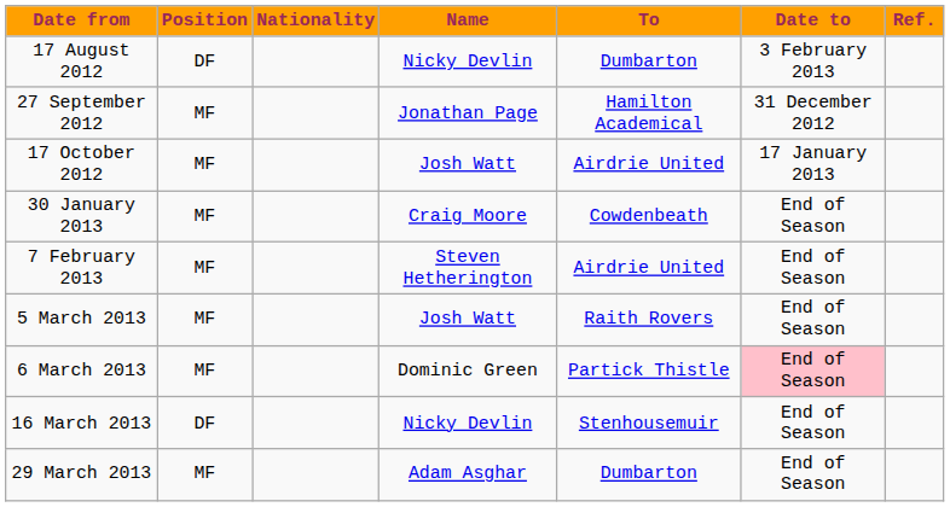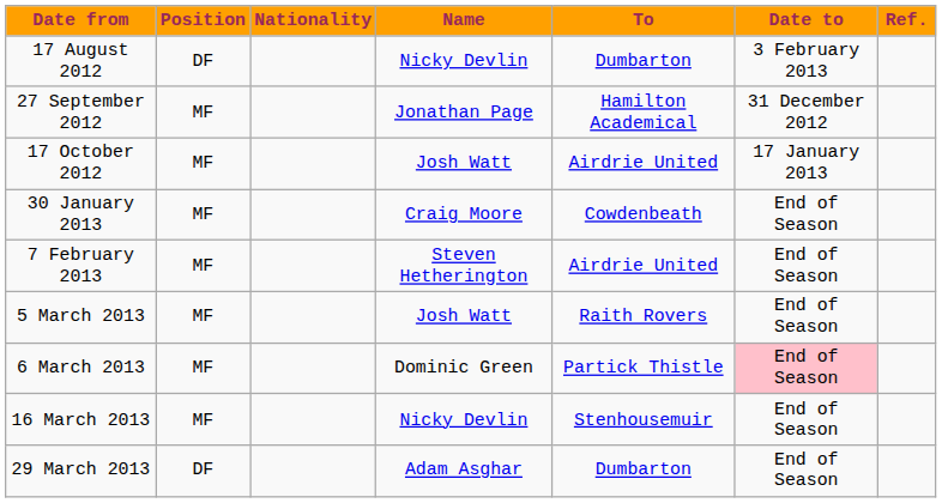 <table class="wikitable" style="text-align:center; font-size:90%">
 <tr>
 <th style="background:#ffa000; color:#98285c; width:200px;">Date from</th>
 <th style="background:#ffa000; color:#98285c; width:50px;">Position</th>
 <th style="background:#ffa000; color:#98285c; width:50px;">Nationality</th>
 <th style="background:#ffa000; color:#98285c; width:200px;">Name</th>
 <th style="background:#ffa000; color:#98285c; width:200px;">To</th>
 <th style="background:#ffa000; color:#98285c; width:200px;">Date to</th>
 <th style="background:#ffa000; color:#98285c; width:50px;">Ref.</th>
 </tr>
 <tr>
 <td>17 August 2012</td>
 <td>DF</td>
 <td></td>
 <td><a href='#'>Nicky Devlin</a></td>
 <td><a href='#'>Dumbarton</a></td>
 <td>3 February 2013</td>
 <td></td>
 </tr>
 <tr>
 <td>27 September 2012</td>
 <td>MF</td>
 <td></td>
 <td><a href='#'>Jonathan Page</a></td>
 <td><a href='#'>Hamilton Academical</a></td>
 <td>31 December 2012</td>
 <td></td>
 </tr>
 <tr>
 <td>17 October 2012</td>
 <td>MF</td>
 <td></td>
 <td><a href='#'>Josh Watt</a></td>
 <td><a href='#'>Airdrie United</a></td>
 <td>17 January 2013</td>
 <td></td>
 </tr>
 <tr>
 <td>30 January 2013</td>
 <td>MF</td>
 <td></td>
 <td><a href='#'>Craig Moore</a></td>
 <td><a href='#'>Cowdenbeath</a></td>
 <td>End of Season</td>
 <td></td>
 </tr>
 <tr>
 <td>7 February 2013</td>
 <td>MF</td>
 <td></td>
 <td><a href='#'>Steven Hetherington</a></td>
 <td><a href='#'>Airdrie United</a></td>
 <td>End of Season</td>
 <td></td>
 </tr>
 <tr>
 <td>5 March 2013</td>
 <td>MF</td>
 <td></td>
 <td><a href='#'>Josh Watt</a></td>
 <td><a href='#'>Raith Rovers</a></td>
 <td>End of Season</td>
 <td></td>
 </tr>
 <tr>
 <td>6 March 2013</td>
 <td>MF</td>
 <td></td>
 <td>Dominic Green</td>
 <td><a href='#'>Partick Thistle</a></td>
 <td style="background: pink;">End of Season</td>
 <td></td>
 </tr>
 <tr>
 <td>16 March 2013</td>
-<td>DF</td>
+<td>MF</td>
 <td></td>
 <td><a href='#'>Nicky Devlin</a></td>
 <td><a href='#'>Stenhousemuir</a></td>
 <td>End of Season</td>
 <td></td>
 </tr>
 <tr>
 <td>29 March 2013</td>
-<td>MF</td>
+<td>DF</td>
 <td></td>
 <td><a href='#'>Adam Asghar</a></td>
 <td><a href='#'>Dumbarton</a></td>
 <td>End of Season</td>
 <td></td>
 </tr>
 </table>
